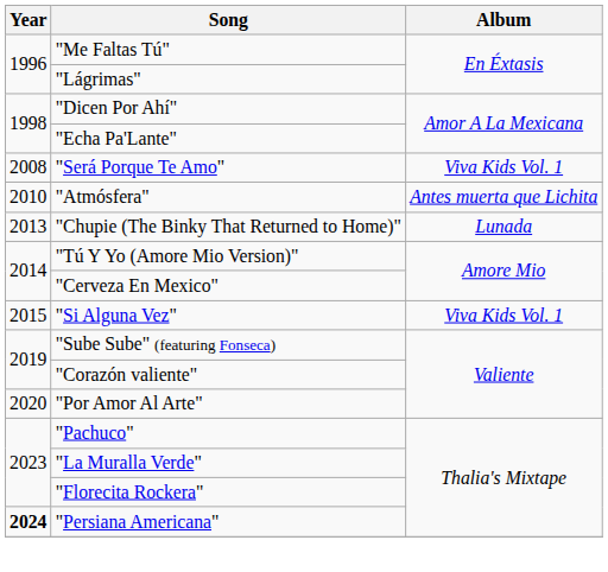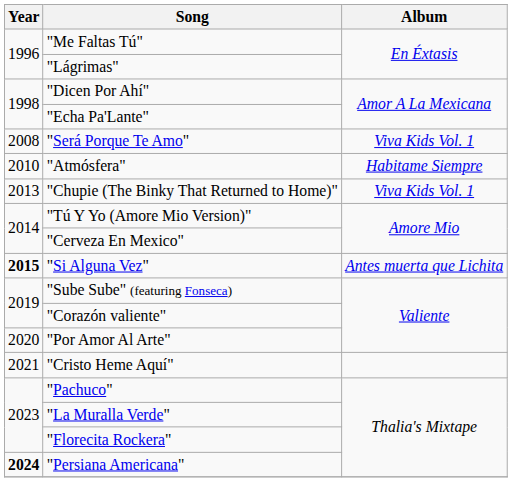 <table class="wikitable" style="text-align:center;">
 <tr>
 <th>Year</th>
 <th>Song</th>
 <th>Album</th>
 </tr>
 <tr>
 <td rowspan="2">1996</td>
 <td style="text-align:left">"Me Faltas Tú"</td>
 <td rowspan="2"><em><a href='#'>En Éxtasis</a></em></td>
 </tr>
 <tr>
 <td style="text-align:left">"Lágrimas"</td>
 </tr>
 <tr>
 <td rowspan="2">1998</td>
 <td style="text-align:left">"Dicen Por Ahí"</td>
 <td rowspan="2"><em><a href='#'>Amor A La Mexicana</a></em></td>
 </tr>
 <tr>
 <td style="text-align:left">"Echa Pa'Lante"</td>
 </tr>
 <tr>
 <td>2008</td>
 <td align="left">"<a href='#'>Será Porque Te Amo</a>"</td>
 <td><em><a href='#'>Viva Kids Vol. 1</a></em></td>
 </tr>
 <tr>
 <td>2010</td>
 <td align="left">"Atmósfera"</td>
-<td><em><a href='#'>Antes muerta que Lichita</a></em></td>
+<td><em><a href='#'>Habitame Siempre</a></em></td>
 </tr>
 <tr>
 <td>2013</td>
 <td align="left">"Chupie (The Binky That Returned to Home)"</td>
-<td><em><a href='#'>Lunada</a></em></td>
+<td><em><a href='#'>Viva Kids Vol. 1</a></em></td>
 </tr>
 <tr>
 <td rowspan="2">2014</td>
 <td align="left">"Tú Y Yo (Amore Mio Version)"</td>
 <td rowspan="2"><em><a href='#'>Amore Mio</a></em></td>
 </tr>
 <tr>
 <td align="left">"Cerveza En Mexico"</td>
 </tr>
 <tr>
-<td>2015</td>
+<td><strong>2015</strong></td>
 <td align="left">"<a href='#'>Si Alguna Vez</a>"</td>
-<td><em><a href='#'>Viva Kids Vol. 1</a></em></td>
+<td><em><a href='#'>Antes muerta que Lichita</a></em></td>
 </tr>
 <tr>
 <td rowspan="2">2019</td>
 <td align="left">"Sube Sube" <small>(featuring <a href='#'>Fonseca</a>)</small></td>
 <td rowspan="3"><em><a href='#'>Valiente</a></em></td>
 </tr>
 <tr>
 <td align="left">"Corazón valiente"</td>
 </tr>
 <tr>
 <td>2020</td>
 <td align="left">"Por Amor Al Arte"</td>
+</tr>
+<tr>
+<td>2021</td>
+<td align="left">"Cristo Heme Aquí"</td>
+<td></td>
 </tr>
 <tr>
 <td rowspan="3">2023</td>
 <td align="left">"<a href='#'>Pachuco</a>" <br></td>
 <td rowspan="4"><em>Thalia's Mixtape</em></td>
 </tr>
 <tr>
 <td align="left">"<a href='#'>La Muralla Verde</a>" <br></td>
 </tr>
 <tr>
 <td align="left">"<a href='#'>Florecita Rockera</a>" <br></td>
 </tr>
 <tr>
 <td><strong>2024</strong></td>
 <td align="left">"<a href='#'>Persiana Americana</a>" <br></td>
 </tr>
 <tr>
 </tr>
 </table>
